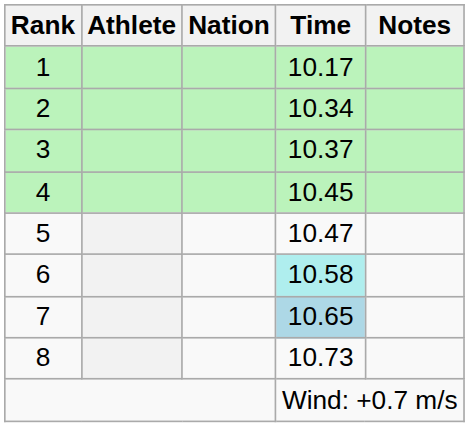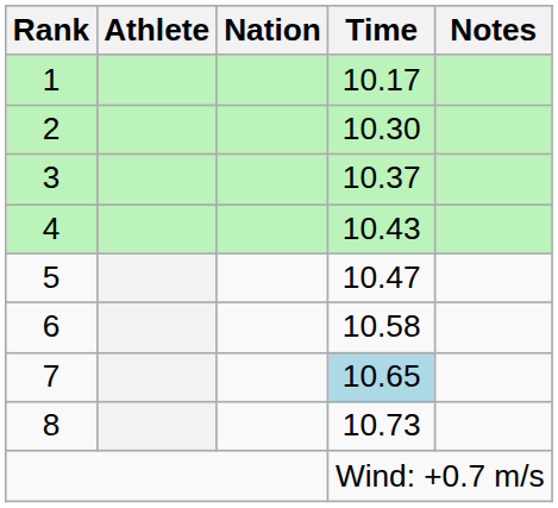 <table class="wikitable plainrowheaders sortable" style="text-align:center;">
 <tr>
 <th scope=col>Rank</th>
 <th scope=col>Athlete</th>
 <th scope=col>Nation</th>
 <th scope=col>Time</th>
 <th scope=col>Notes</th>
 </tr>
 <tr bgcolor=#bbf3bb>
 <td>1</td>
 <th scope=row style="background:#bbf3bb; text-align:left;"></th>
 <td align=left></td>
 <td>10.17</td>
 <td></td>
 </tr>
 <tr bgcolor=#bbf3bb>
 <td>2</td>
 <th scope=row style="background:#bbf3bb; text-align:left;"></th>
 <td align=left></td>
-<td>10.34</td>
+<td>10.30</td>
 <td></td>
 </tr>
 <tr bgcolor=#bbf3bb>
 <td>3</td>
 <th scope=row style="background:#bbf3bb; text-align:left;"></th>
 <td align=left></td>
 <td>10.37</td>
 <td></td>
 </tr>
 <tr bgcolor=#bbf3bb>
 <td>4</td>
 <th scope=row style="background:#bbf3bb; text-align:left;"></th>
 <td align=left></td>
-<td>10.45</td>
+<td>10.43</td>
 <td></td>
 </tr>
 <tr>
 <td>5</td>
 <th scope=row style=text-align:left;></th>
 <td align=left></td>
 <td>10.47</td>
 <td></td>
 </tr>
 <tr>
 <td>6</td>
 <th scope=row style=text-align:left;></th>
 <td align=left></td>
-<td style="background: paleturquoise;">10.58</td>
+<td>10.58</td>
 <td></td>
 </tr>
 <tr>
 <td>7</td>
 <th scope=row style=text-align:left;></th>
 <td align=left></td>
 <td style="background: lightblue;">10.65</td>
 <td></td>
 </tr>
 <tr>
 <td>8</td>
 <th scope=row style=text-align:left;></th>
 <td align=left></td>
 <td>10.73</td>
 <td></td>
 </tr>
 <tr class=sortbottom>
 <td colspan=3></td>
 <td colspan=2 style=text-align:left;>Wind: +0.7 m/s</td>
 </tr>
 </table>
